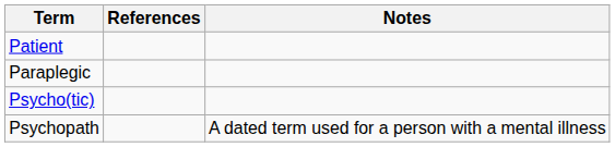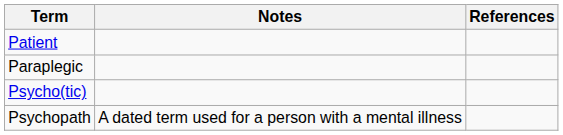 <table class="wikitable">
 <tr>
 <th>Term</th>
+<th>Notes</th>
 <th>References</th>
-<th>Notes</th>
 </tr>
 <tr>
 <td><a href='#'>Patient</a></td>
 <td></td>
 <td></td>
 </tr>
 <tr>
 <td>Paraplegic</td>
 <td></td>
 <td></td>
 </tr>
 <tr>
 <td><a href='#'>Psycho(tic)</a></td>
 <td></td>
 <td></td>
 </tr>
 <tr>
 <td>Psychopath</td>
+<td>A dated term used for a person with a mental illness</td>
 <td></td>
-<td>A dated term used for a person with a mental illness</td>
 </tr>
 </table>
